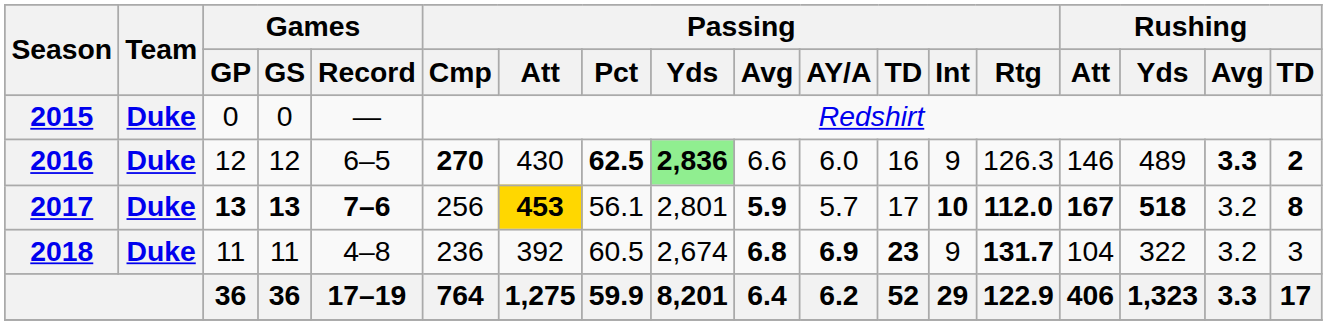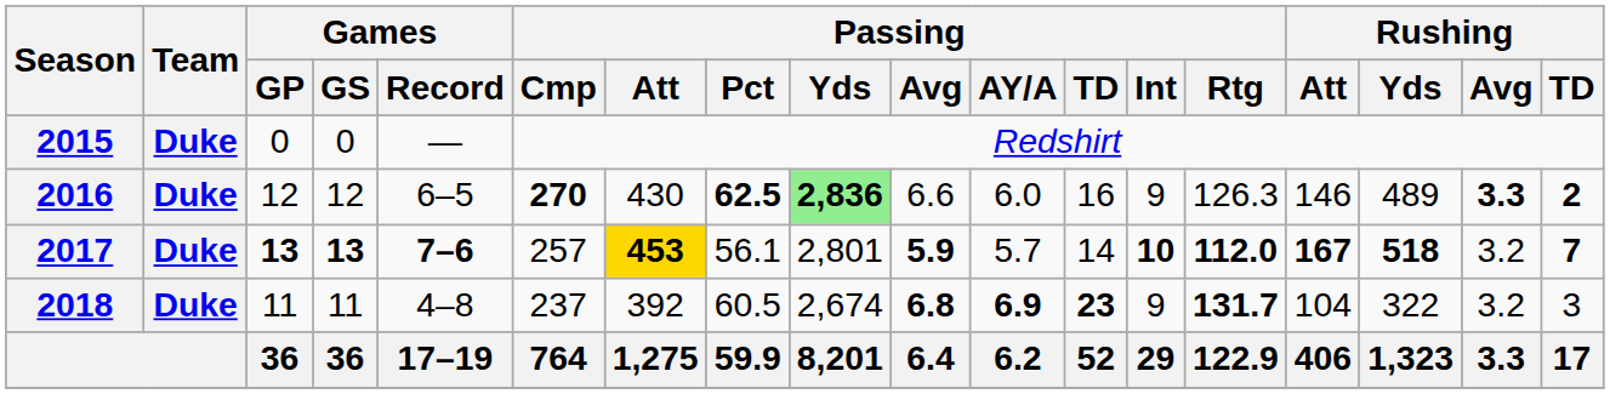 <table class="wikitable" style="text-align:center;">
 <tr>
 <th rowspan="2">Season</th>
 <th rowspan="2">Team</th>
 <th colspan="3">Games</th>
 <th colspan="9">Passing</th>
 <th colspan="4">Rushing</th>
 </tr>
 <tr>
 <th>GP</th>
 <th>GS</th>
 <th>Record</th>
 <th>Cmp</th>
 <th>Att</th>
 <th>Pct</th>
 <th>Yds</th>
 <th>Avg</th>
 <th>AY/A</th>
 <th>TD</th>
 <th>Int</th>
 <th>Rtg</th>
 <th>Att</th>
 <th>Yds</th>
 <th>Avg</th>
 <th>TD</th>
 </tr>
 <tr>
 <th><a href='#'>2015</a></th>
 <th><a href='#'>Duke</a></th>
 <td>0</td>
 <td>0</td>
 <td>—</td>
 <td colspan="13"> <em><a href='#'>Redshirt</a></em></td>
 </tr>
 <tr>
 <th><a href='#'>2016</a></th>
 <th><a href='#'>Duke</a></th>
 <td>12</td>
 <td>12</td>
 <td>6–5</td>
 <td><strong>270</strong></td>
 <td>430</td>
 <td><strong>62.5</strong></td>
 <td style="background: lightgreen;"><strong>2,836</strong></td>
 <td>6.6</td>
 <td>6.0</td>
 <td>16</td>
 <td>9</td>
 <td>126.3</td>
 <td>146</td>
 <td>489</td>
 <td><strong>3.3</strong></td>
 <td><strong>2</strong></td>
 </tr>
 <tr>
 <th><a href='#'>2017</a></th>
 <th><a href='#'>Duke</a></th>
 <td><strong>13</strong></td>
 <td><strong>13</strong></td>
 <td><strong>7–6</strong></td>
-<td>256</td>
+<td>257</td>
 <td style="background: gold;"><strong>453</strong></td>
 <td>56.1</td>
 <td>2,801</td>
 <td><strong>5.9</strong></td>
 <td>5.7</td>
-<td>17</td>
+<td>14</td>
 <td><strong>10</strong></td>
 <td><strong>112.0</strong></td>
 <td><strong>167</strong></td>
 <td><strong>518</strong></td>
 <td>3.2</td>
-<td><strong>8</strong></td>
+<td><strong>7</strong></td>
 </tr>
 <tr>
 <th><a href='#'>2018</a></th>
 <th><a href='#'>Duke</a></th>
 <td>11</td>
 <td>11</td>
 <td>4–8</td>
-<td>236</td>
+<td>237</td>
 <td>392</td>
 <td>60.5</td>
 <td>2,674</td>
 <td><strong>6.8</strong></td>
 <td><strong>6.9</strong></td>
 <td><strong>23</strong></td>
 <td>9</td>
 <td><strong>131.7</strong></td>
 <td>104</td>
 <td>322</td>
 <td>3.2</td>
 <td>3</td>
 </tr>
 <tr>
 <th colspan="2"></th>
 <th>36</th>
 <th>36</th>
 <th>17–19</th>
 <th>764</th>
 <th>1,275</th>
 <th>59.9</th>
 <th>8,201</th>
 <th>6.4</th>
 <th>6.2</th>
 <th>52</th>
 <th>29</th>
 <th>122.9</th>
 <th>406</th>
 <th>1,323</th>
 <th>3.3</th>
 <th>17</th>
 </tr>
 <tr>
 </tr>
 </table>
